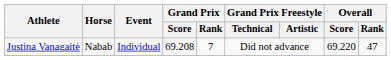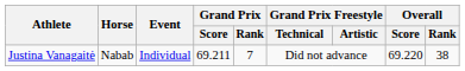 <table class=wikitable style="font-size:90%; text-align:center;">
 <tr>
 <th rowspan=2>Athlete</th>
 <th rowspan=2>Horse</th>
 <th rowspan=2>Event</th>
 <th colspan=2>Grand Prix</th>
 <th colspan=2>Grand Prix Freestyle</th>
 <th colspan=2>Overall</th>
 </tr>
 <tr style=font-size:95%>
 <th>Score</th>
 <th>Rank</th>
 <th>Technical</th>
 <th>Artistic</th>
 <th>Score</th>
 <th>Rank</th>
 </tr>
 <tr>
 <td align=left><a href='#'>Justina Vanagaitė</a></td>
 <td align=left>Nabab</td>
 <td align=left><a href='#'>Individual</a></td>
-<td>69.208</td>
+<td>69.211</td>
 <td>7</td>
 <td colspan="2">Did not advance</td>
 <td>69.220</td>
-<td>47</td>
+<td>38</td>
 </tr>
 </table>
